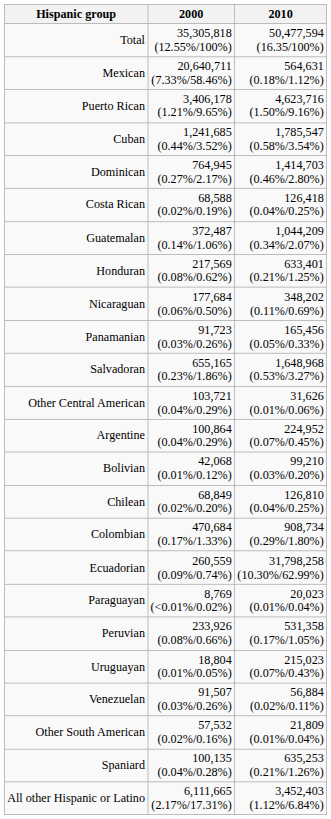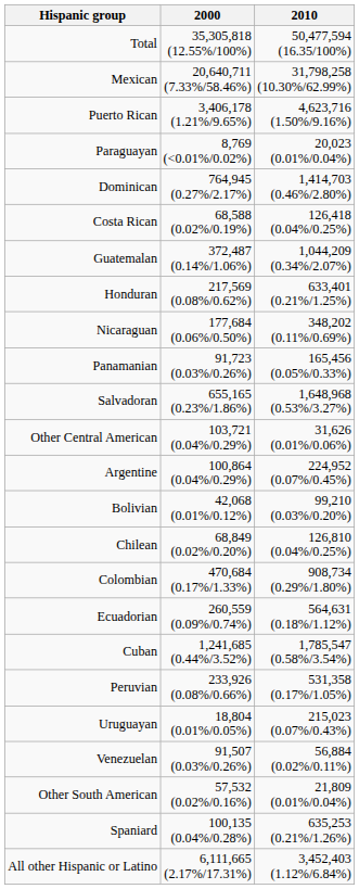 <table class="wikitable col1left" style="text-align: right;">
 <tr>
 <th>Hispanic group</th>
 <th style="width:70pt;">2000</th>
 <th style="width:70pt;">2010</th>
 </tr>
 <tr>
 <td>Total</td>
 <td>35,305,818 (12.55%/100%)</td>
 <td>50,477,594 (16.35/100%)</td>
 </tr>
 <tr>
 <td>Mexican</td>
 <td>20,640,711 (7.33%/58.46%)</td>
-<td>564,631 (0.18%/1.12%)</td>
+<td>31,798,258 (10.30%/62.99%)</td>
 </tr>
 <tr>
 <td>Puerto Rican</td>
 <td>3,406,178 (1.21%/9.65%)</td>
 <td>4,623,716 (1.50%/9.16%)</td>
 </tr>
 <tr>
-<td>Cuban</td>
-<td>1,241,685 (0.44%/3.52%)</td>
-<td>1,785,547 (0.58%/3.54%)</td>
+<td>Paraguayan</td>
+<td>8,769 (<0.01%/0.02%)</td>
+<td>20,023 (0.01%/0.04%)</td>
 </tr>
 <tr>
 <td>Dominican</td>
 <td>764,945 (0.27%/2.17%)</td>
 <td>1,414,703 (0.46%/2.80%)</td>
 </tr>
 <tr>
 <td>Costa Rican</td>
 <td>68,588 (0.02%/0.19%)</td>
 <td>126,418 (0.04%/0.25%)</td>
 </tr>
 <tr>
 <td>Guatemalan</td>
 <td>372,487 (0.14%/1.06%)</td>
 <td>1,044,209 (0.34%/2.07%)</td>
 </tr>
 <tr>
 <td>Honduran</td>
 <td>217,569 (0.08%/0.62%)</td>
 <td>633,401 (0.21%/1.25%)</td>
 </tr>
 <tr>
 <td>Nicaraguan</td>
 <td>177,684 (0.06%/0.50%)</td>
 <td>348,202 (0.11%/0.69%)</td>
 </tr>
 <tr>
 <td>Panamanian</td>
 <td>91,723 (0.03%/0.26%)</td>
 <td>165,456 (0.05%/0.33%)</td>
 </tr>
 <tr>
 <td>Salvadoran</td>
 <td>655,165 (0.23%/1.86%)</td>
 <td>1,648,968 (0.53%/3.27%)</td>
 </tr>
 <tr>
 <td>Other Central American</td>
 <td>103,721 (0.04%/0.29%)</td>
 <td>31,626 (0.01%/0.06%)</td>
 </tr>
 <tr>
 <td>Argentine</td>
 <td>100,864 (0.04%/0.29%)</td>
 <td>224,952 (0.07%/0.45%)</td>
 </tr>
 <tr>
 <td>Bolivian</td>
 <td>42,068 (0.01%/0.12%)</td>
 <td>99,210 (0.03%/0.20%)</td>
 </tr>
 <tr>
 <td>Chilean</td>
 <td>68,849 (0.02%/0.20%)</td>
 <td>126,810 (0.04%/0.25%)</td>
 </tr>
 <tr>
 <td>Colombian</td>
 <td>470,684 (0.17%/1.33%)</td>
 <td>908,734 (0.29%/1.80%)</td>
 </tr>
 <tr>
 <td>Ecuadorian</td>
 <td>260,559 (0.09%/0.74%)</td>
-<td>31,798,258 (10.30%/62.99%)</td>
+<td>564,631 (0.18%/1.12%)</td>
 </tr>
 <tr>
-<td>Paraguayan</td>
-<td>8,769 (<0.01%/0.02%)</td>
-<td>20,023 (0.01%/0.04%)</td>
+<td>Cuban</td>
+<td>1,241,685 (0.44%/3.52%)</td>
+<td>1,785,547 (0.58%/3.54%)</td>
 </tr>
 <tr>
 <td>Peruvian</td>
 <td>233,926 (0.08%/0.66%)</td>
 <td>531,358 (0.17%/1.05%)</td>
 </tr>
 <tr>
 <td>Uruguayan</td>
 <td>18,804 (0.01%/0.05%)</td>
 <td>215,023 (0.07%/0.43%)</td>
 </tr>
 <tr>
 <td>Venezuelan</td>
 <td>91,507 (0.03%/0.26%)</td>
 <td>56,884 (0.02%/0.11%)</td>
 </tr>
 <tr>
 <td>Other South American</td>
 <td>57,532 (0.02%/0.16%)</td>
 <td>21,809 (0.01%/0.04%)</td>
 </tr>
 <tr>
 <td>Spaniard</td>
 <td>100,135 (0.04%/0.28%)</td>
 <td>635,253 (0.21%/1.26%)</td>
 </tr>
 <tr>
 <td>All other Hispanic or Latino</td>
 <td>6,111,665 (2.17%/17.31%)</td>
 <td>3,452,403 (1.12%/6.84%)</td>
 </tr>
 </table>
